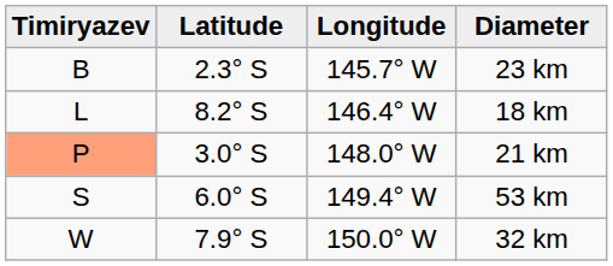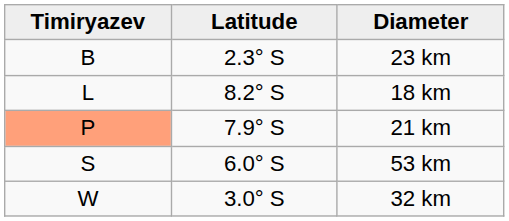 <table class="wikitable">
 <tr>
 <th width="25%" style="background:#eeeeee;">Timiryazev</th>
 <th width="25%" style="background:#eeeeee;">Latitude</th>
-<th width="25%" style="background:#eeeeee;">Longitude</th>
 <th width="25%" style="background:#eeeeee;">Diameter</th>
 </tr>
 <tr>
 <td align="center">B</td>
 <td align="center">2.3° S</td>
-<td align="center">145.7° W</td>
 <td align="center">23 km</td>
 </tr>
 <tr>
 <td align="center">L</td>
 <td align="center">8.2° S</td>
-<td align="center">146.4° W</td>
 <td align="center">18 km</td>
 </tr>
 <tr>
 <td align="center" style="background: lightsalmon;">P</td>
-<td align="center">3.0° S</td>
-<td align="center">148.0° W</td>
+<td align="center">7.9° S</td>
 <td align="center">21 km</td>
 </tr>
 <tr>
 <td align="center">S</td>
 <td align="center">6.0° S</td>
-<td align="center">149.4° W</td>
 <td align="center">53 km</td>
 </tr>
 <tr>
 <td align="center">W</td>
-<td align="center">7.9° S</td>
-<td align="center">150.0° W</td>
+<td align="center">3.0° S</td>
 <td align="center">32 km</td>
 </tr>
 </table>
